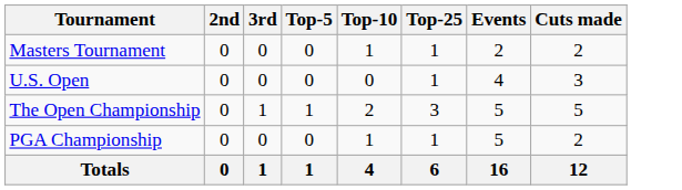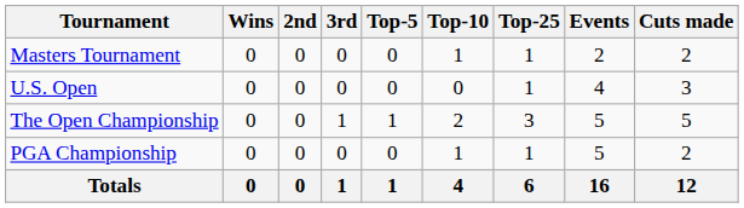 <table class=wikitable style=text-align:center>
 <tr>
 <th>Tournament</th>
+<th>Wins</th>
 <th>2nd</th>
 <th>3rd</th>
 <th>Top-5</th>
 <th>Top-10</th>
 <th>Top-25</th>
 <th>Events</th>
 <th>Cuts made</th>
 </tr>
 <tr>
 <td align=left><a href='#'>Masters Tournament</a></td>
+<td>0</td>
 <td>0</td>
 <td>0</td>
 <td>0</td>
 <td>1</td>
 <td>1</td>
 <td>2</td>
 <td>2</td>
 </tr>
 <tr>
 <td align=left><a href='#'>U.S. Open</a></td>
 <td>0</td>
 <td>0</td>
 <td>0</td>
 <td>0</td>
+<td>0</td>
 <td>1</td>
 <td>4</td>
 <td>3</td>
 </tr>
 <tr>
 <td align=left><a href='#'>The Open Championship</a></td>
+<td>0</td>
 <td>0</td>
 <td>1</td>
 <td>1</td>
 <td>2</td>
 <td>3</td>
 <td>5</td>
 <td>5</td>
 </tr>
 <tr>
 <td align=left><a href='#'>PGA Championship</a></td>
 <td>0</td>
 <td>0</td>
 <td>0</td>
+<td>0</td>
 <td>1</td>
 <td>1</td>
 <td>5</td>
 <td>2</td>
 </tr>
 <tr>
 <th>Totals</th>
+<th>0</th>
 <th>0</th>
 <th>1</th>
 <th>1</th>
 <th>4</th>
 <th>6</th>
 <th>16</th>
 <th>12</th>
 </tr>
 </table>
